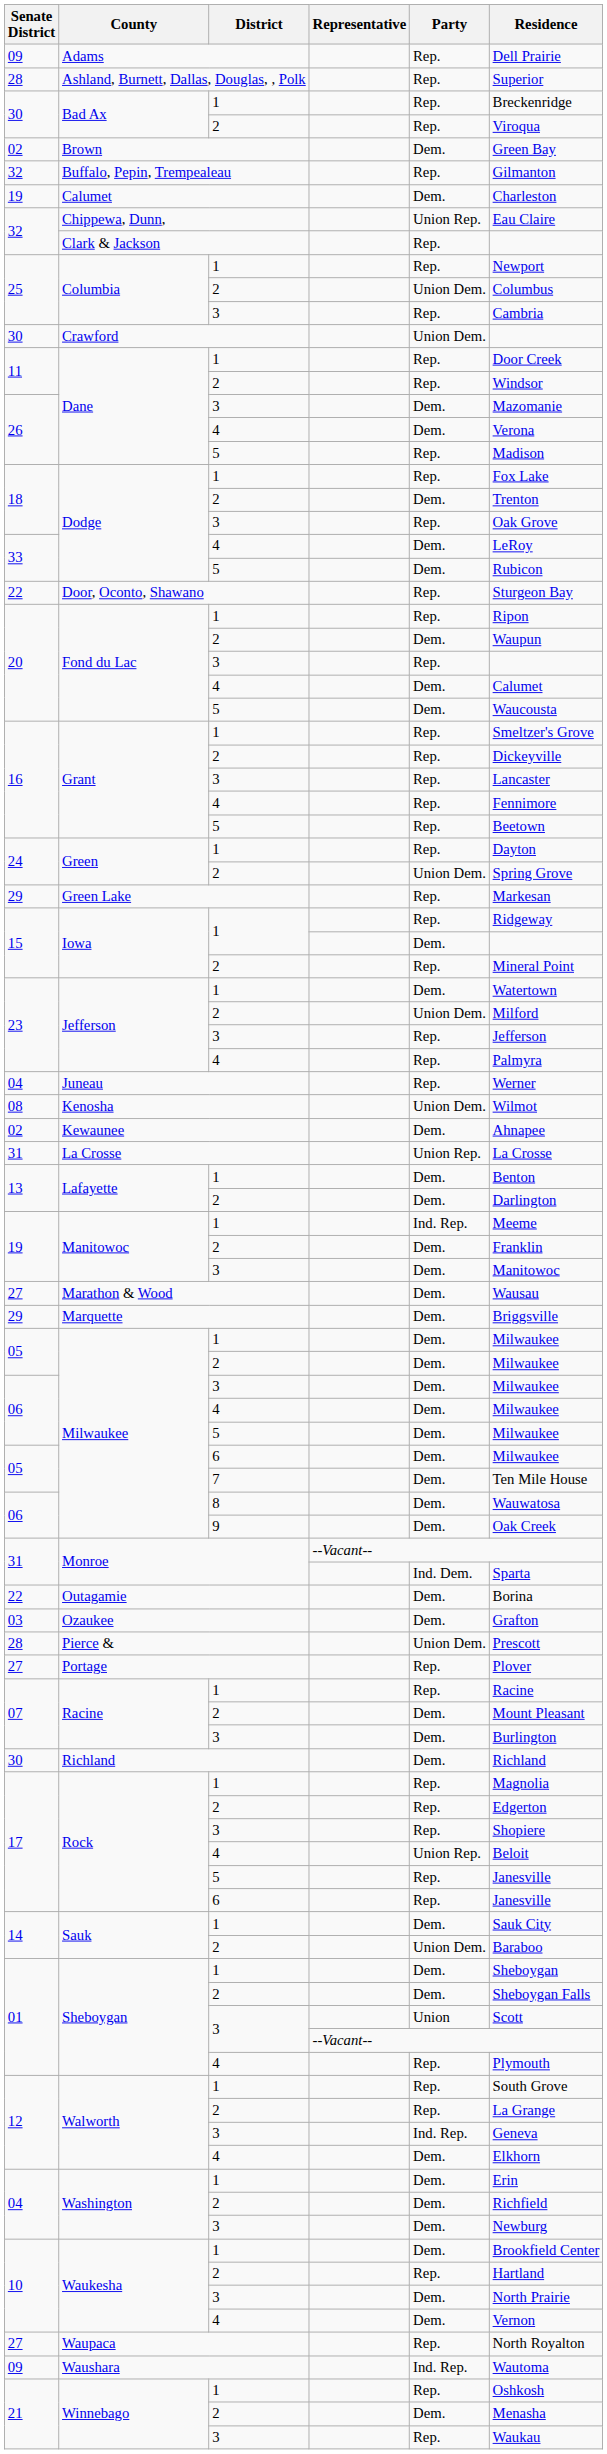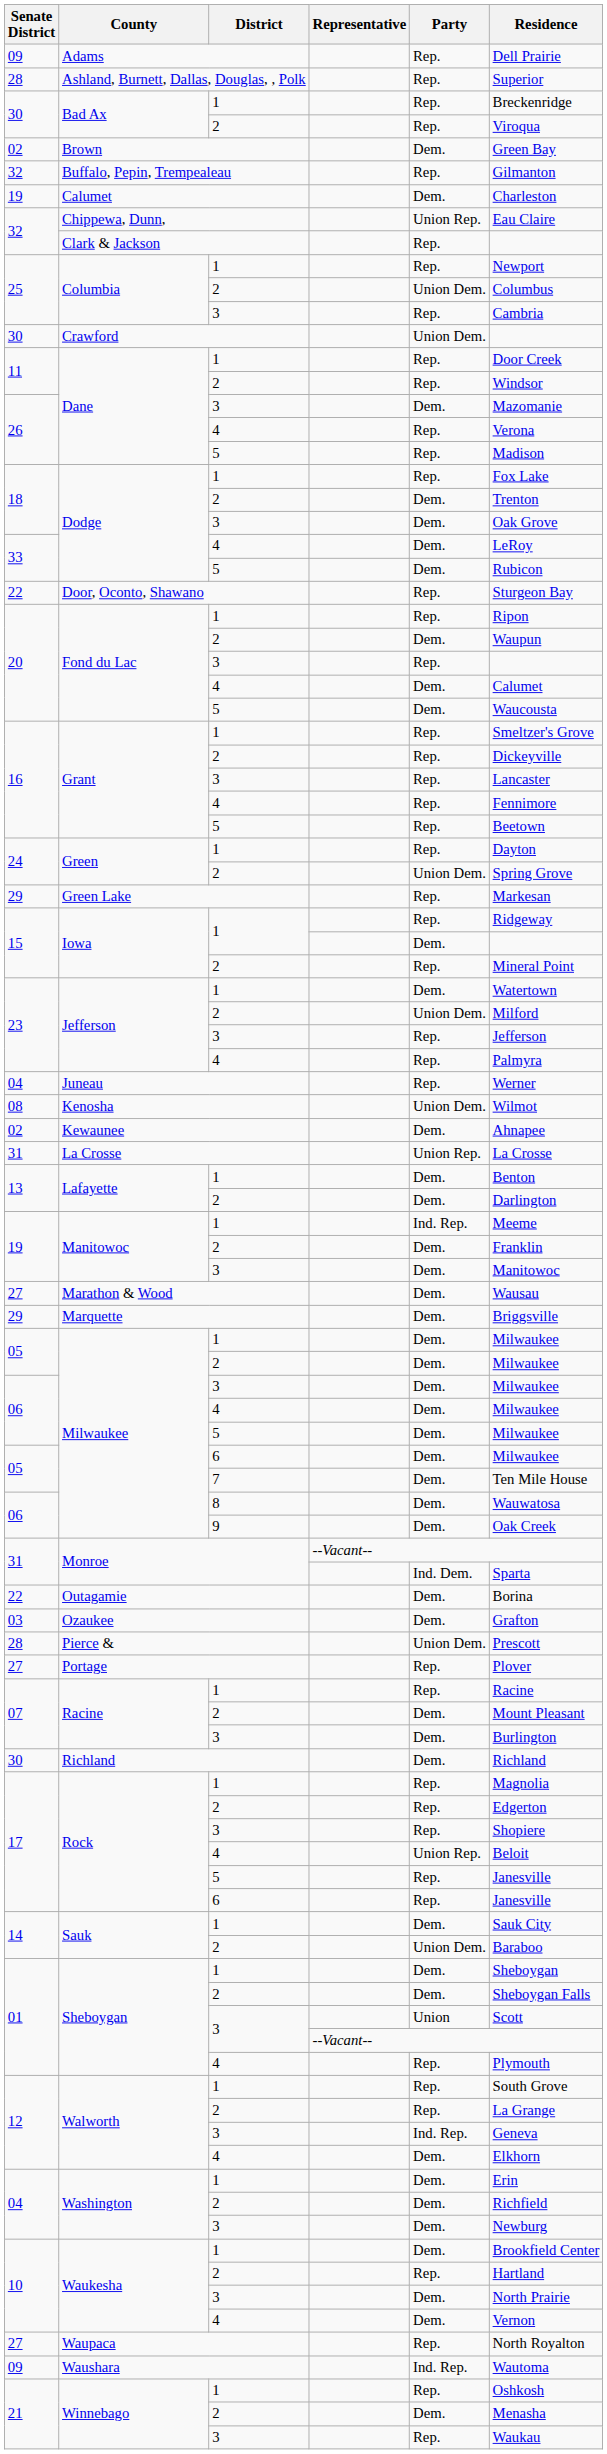 <table class="wikitable sortable">
 <tr>
 <th>Senate<br>District</th>
 <th>County</th>
 <th>District</th>
 <th>Representative</th>
 <th>Party</th>
 <th>Residence</th>
 </tr>
 <tr>
 <td><a href='#'>09</a></td>
 <td text-align="left" colspan="2"><a href='#'>Adams</a></td>
 <td></td>
 <td>Rep.</td>
 <td><a href='#'>Dell Prairie</a></td>
 </tr>
 <tr>
 <td><a href='#'>28</a></td>
 <td text-align="left" colspan="2"><a href='#'>Ashland</a>, <a href='#'>Burnett</a>, <a href='#'>Dallas</a>, <a href='#'>Douglas</a>, , <a href='#'>Polk</a></td>
 <td></td>
 <td>Rep.</td>
 <td><a href='#'>Superior</a></td>
 </tr>
 <tr>
 <td rowspan="2"><a href='#'>30</a></td>
 <td text-align="left" rowspan="2"><a href='#'>Bad Ax</a></td>
 <td>1</td>
 <td></td>
 <td>Rep.</td>
 <td>Breckenridge</td>
 </tr>
 <tr>
 <td>2</td>
 <td></td>
 <td>Rep.</td>
 <td><a href='#'>Viroqua</a></td>
 </tr>
 <tr>
 <td><a href='#'>02</a></td>
 <td text-align="left" colspan="2"><a href='#'>Brown</a></td>
 <td></td>
 <td>Dem.</td>
 <td><a href='#'>Green Bay</a></td>
 </tr>
 <tr>
 <td><a href='#'>32</a></td>
 <td text-align="left" colspan="2"><a href='#'>Buffalo</a>, <a href='#'>Pepin</a>, <a href='#'>Trempealeau</a></td>
 <td></td>
 <td>Rep.</td>
 <td><a href='#'>Gilmanton</a></td>
 </tr>
 <tr>
 <td><a href='#'>19</a></td>
 <td text-align="left" colspan="2"><a href='#'>Calumet</a></td>
 <td></td>
 <td>Dem.</td>
 <td><a href='#'>Charleston</a></td>
 </tr>
 <tr>
 <td rowspan="2"><a href='#'>32</a></td>
 <td text-align="left" colspan="2"><a href='#'>Chippewa</a>, <a href='#'>Dunn</a>, </td>
 <td></td>
 <td>Union Rep.</td>
 <td><a href='#'>Eau Claire</a></td>
 </tr>
 <tr>
 <td text-align="left" colspan="2"><a href='#'>Clark</a> & <a href='#'>Jackson</a></td>
 <td></td>
 <td>Rep.</td>
 <td></td>
 </tr>
 <tr>
 <td rowspan="3"><a href='#'>25</a></td>
 <td text-align="left" rowspan="3"><a href='#'>Columbia</a></td>
 <td>1</td>
 <td></td>
 <td>Rep.</td>
 <td><a href='#'>Newport</a></td>
 </tr>
 <tr>
 <td>2</td>
 <td></td>
 <td>Union Dem.</td>
 <td><a href='#'>Columbus</a></td>
 </tr>
 <tr>
 <td>3</td>
 <td></td>
 <td>Rep.</td>
 <td><a href='#'>Cambria</a></td>
 </tr>
 <tr>
 <td><a href='#'>30</a></td>
 <td text-align="left" colspan="2"><a href='#'>Crawford</a></td>
 <td></td>
 <td>Union Dem.</td>
 <td></td>
 </tr>
 <tr>
 <td rowspan="2"><a href='#'>11</a></td>
 <td text-align="left" rowspan="5"><a href='#'>Dane</a></td>
 <td>1</td>
 <td></td>
 <td>Rep.</td>
 <td><a href='#'>Door Creek</a></td>
 </tr>
 <tr>
 <td>2</td>
 <td></td>
 <td>Rep.</td>
 <td><a href='#'>Windsor</a></td>
 </tr>
 <tr>
 <td rowspan="3"><a href='#'>26</a></td>
 <td>3</td>
 <td></td>
 <td>Dem.</td>
 <td><a href='#'>Mazomanie</a></td>
 </tr>
 <tr>
 <td>4</td>
 <td></td>
-<td>Dem.</td>
+<td>Rep.</td>
 <td><a href='#'>Verona</a></td>
 </tr>
 <tr>
 <td>5</td>
 <td></td>
 <td>Rep.</td>
 <td><a href='#'>Madison</a></td>
 </tr>
 <tr>
 <td rowspan="3"><a href='#'>18</a></td>
 <td text-align="left" rowspan="5"><a href='#'>Dodge</a></td>
 <td>1</td>
 <td></td>
 <td>Rep.</td>
 <td><a href='#'>Fox Lake</a></td>
 </tr>
 <tr>
 <td>2</td>
 <td></td>
 <td>Dem.</td>
 <td><a href='#'>Trenton</a></td>
 </tr>
 <tr>
 <td>3</td>
 <td></td>
-<td>Rep.</td>
+<td>Dem.</td>
 <td><a href='#'>Oak Grove</a></td>
 </tr>
 <tr>
 <td rowspan="2"><a href='#'>33</a></td>
 <td>4</td>
 <td></td>
 <td>Dem.</td>
 <td><a href='#'>LeRoy</a></td>
 </tr>
 <tr>
 <td>5</td>
 <td></td>
 <td>Dem.</td>
 <td><a href='#'>Rubicon</a></td>
 </tr>
 <tr>
 <td><a href='#'>22</a></td>
 <td text-align="left" colspan="2"><a href='#'>Door</a>, <a href='#'>Oconto</a>, <a href='#'>Shawano</a></td>
 <td></td>
 <td>Rep.</td>
 <td><a href='#'>Sturgeon Bay</a></td>
 </tr>
 <tr>
 <td rowspan="5"><a href='#'>20</a></td>
 <td text-align="left" rowspan="5"><a href='#'>Fond du Lac</a></td>
 <td>1</td>
 <td></td>
 <td>Rep.</td>
 <td><a href='#'>Ripon</a></td>
 </tr>
 <tr>
 <td>2</td>
 <td></td>
 <td>Dem.</td>
 <td><a href='#'>Waupun</a></td>
 </tr>
 <tr>
 <td>3</td>
 <td></td>
 <td>Rep.</td>
 <td></td>
 </tr>
 <tr>
 <td>4</td>
 <td></td>
 <td>Dem.</td>
 <td><a href='#'>Calumet</a></td>
 </tr>
 <tr>
 <td>5</td>
 <td></td>
 <td>Dem.</td>
 <td><a href='#'>Waucousta</a></td>
 </tr>
 <tr>
 <td rowspan="5"><a href='#'>16</a></td>
 <td text-align="left" rowspan="5"><a href='#'>Grant</a></td>
 <td>1</td>
 <td></td>
 <td>Rep.</td>
 <td><a href='#'>Smeltzer's Grove</a></td>
 </tr>
 <tr>
 <td>2</td>
 <td></td>
 <td>Rep.</td>
 <td><a href='#'>Dickeyville</a></td>
 </tr>
 <tr>
 <td>3</td>
 <td></td>
 <td>Rep.</td>
 <td><a href='#'>Lancaster</a></td>
 </tr>
 <tr>
 <td>4</td>
 <td></td>
 <td>Rep.</td>
 <td><a href='#'>Fennimore</a></td>
 </tr>
 <tr>
 <td>5</td>
 <td></td>
 <td>Rep.</td>
 <td><a href='#'>Beetown</a></td>
 </tr>
 <tr>
 <td rowspan="2"><a href='#'>24</a></td>
 <td text-align="left" rowspan="2"><a href='#'>Green</a></td>
 <td>1</td>
 <td></td>
 <td>Rep.</td>
 <td><a href='#'>Dayton</a></td>
 </tr>
 <tr>
 <td>2</td>
 <td></td>
 <td>Union Dem.</td>
 <td><a href='#'>Spring Grove</a></td>
 </tr>
 <tr>
 <td><a href='#'>29</a></td>
 <td text-align="left" colspan="2"><a href='#'>Green Lake</a></td>
 <td></td>
 <td>Rep.</td>
 <td><a href='#'>Markesan</a></td>
 </tr>
 <tr>
 <td rowspan="3"><a href='#'>15</a></td>
 <td text-align="left" rowspan="3"><a href='#'>Iowa</a></td>
 <td rowspan="2">1</td>
 <td> </td>
 <td>Rep.</td>
 <td><a href='#'>Ridgeway</a></td>
 </tr>
 <tr>
 <td> </td>
 <td>Dem.</td>
 <td></td>
 </tr>
 <tr>
 <td>2</td>
 <td></td>
 <td>Rep.</td>
 <td><a href='#'>Mineral Point</a></td>
 </tr>
 <tr>
 <td rowspan="4"><a href='#'>23</a></td>
 <td text-align="left" rowspan="4"><a href='#'>Jefferson</a></td>
 <td>1</td>
 <td></td>
 <td>Dem.</td>
 <td><a href='#'>Watertown</a></td>
 </tr>
 <tr>
 <td>2</td>
 <td></td>
 <td>Union Dem.</td>
 <td><a href='#'>Milford</a></td>
 </tr>
 <tr>
 <td>3</td>
 <td></td>
 <td>Rep.</td>
 <td><a href='#'>Jefferson</a></td>
 </tr>
 <tr>
 <td>4</td>
 <td></td>
 <td>Rep.</td>
 <td><a href='#'>Palmyra</a></td>
 </tr>
 <tr>
 <td><a href='#'>04</a></td>
 <td text-align="left" colspan="2"><a href='#'>Juneau</a></td>
 <td></td>
 <td>Rep.</td>
 <td><a href='#'>Werner</a></td>
 </tr>
 <tr>
 <td><a href='#'>08</a></td>
 <td text-align="left"  colspan="2"><a href='#'>Kenosha</a></td>
 <td></td>
 <td>Union Dem.</td>
 <td><a href='#'>Wilmot</a></td>
 </tr>
 <tr>
 <td><a href='#'>02</a></td>
 <td text-align="left"  colspan="2"><a href='#'>Kewaunee</a></td>
 <td></td>
 <td>Dem.</td>
 <td><a href='#'>Ahnapee</a></td>
 </tr>
 <tr>
 <td><a href='#'>31</a></td>
 <td text-align="left" colspan="2"><a href='#'>La Crosse</a></td>
 <td></td>
 <td>Union Rep.</td>
 <td><a href='#'>La Crosse</a></td>
 </tr>
 <tr>
 <td rowspan="2"><a href='#'>13</a></td>
 <td text-align="left" rowspan="2"><a href='#'>Lafayette</a></td>
 <td>1</td>
 <td></td>
 <td>Dem.</td>
 <td><a href='#'>Benton</a></td>
 </tr>
 <tr>
 <td>2</td>
 <td></td>
 <td>Dem.</td>
 <td><a href='#'>Darlington</a></td>
 </tr>
 <tr>
 <td rowspan="3"><a href='#'>19</a></td>
 <td text-align="left" rowspan="3"><a href='#'>Manitowoc</a></td>
 <td>1</td>
 <td></td>
 <td>Ind. Rep.</td>
 <td><a href='#'>Meeme</a></td>
 </tr>
 <tr>
 <td>2</td>
 <td></td>
 <td>Dem.</td>
 <td><a href='#'>Franklin</a></td>
 </tr>
 <tr>
 <td>3</td>
 <td></td>
 <td>Dem.</td>
 <td><a href='#'>Manitowoc</a></td>
 </tr>
 <tr>
 <td><a href='#'>27</a></td>
 <td text-align="left" colspan="2"><a href='#'>Marathon</a> & <a href='#'>Wood</a></td>
 <td></td>
 <td>Dem.</td>
 <td><a href='#'>Wausau</a></td>
 </tr>
 <tr>
 <td><a href='#'>29</a></td>
 <td text-align="left" colspan="2"><a href='#'>Marquette</a></td>
 <td></td>
 <td>Dem.</td>
 <td><a href='#'>Briggsville</a></td>
 </tr>
 <tr>
 <td rowspan="2"><a href='#'>05</a></td>
 <td text-align="left" rowspan="9"><a href='#'>Milwaukee</a></td>
 <td>1</td>
 <td></td>
 <td>Dem.</td>
 <td><a href='#'>Milwaukee</a></td>
 </tr>
 <tr>
 <td>2</td>
 <td></td>
 <td>Dem.</td>
 <td><a href='#'>Milwaukee</a></td>
 </tr>
 <tr>
 <td rowspan="3"><a href='#'>06</a></td>
 <td>3</td>
 <td></td>
 <td>Dem.</td>
 <td><a href='#'>Milwaukee</a></td>
 </tr>
 <tr>
 <td>4</td>
 <td></td>
 <td>Dem.</td>
 <td><a href='#'>Milwaukee</a></td>
 </tr>
 <tr>
 <td>5</td>
 <td></td>
 <td>Dem.</td>
 <td><a href='#'>Milwaukee</a></td>
 </tr>
 <tr>
 <td rowspan="2"><a href='#'>05</a></td>
 <td>6</td>
 <td></td>
 <td>Dem.</td>
 <td><a href='#'>Milwaukee</a></td>
 </tr>
 <tr>
 <td>7</td>
 <td></td>
 <td>Dem.</td>
 <td>Ten Mile House</td>
 </tr>
 <tr>
 <td rowspan="2"><a href='#'>06</a></td>
 <td>8</td>
 <td></td>
 <td>Dem.</td>
 <td><a href='#'>Wauwatosa</a></td>
 </tr>
 <tr>
 <td>9</td>
 <td></td>
 <td>Dem.</td>
 <td><a href='#'>Oak Creek</a></td>
 </tr>
 <tr>
 <td rowspan="2"><a href='#'>31</a></td>
 <td text-align="left" rowspan="2" colspan="2"><a href='#'>Monroe</a></td>
 <td colspan="3"><em>--Vacant--</em> </td>
 </tr>
 <tr>
 <td> </td>
 <td>Ind. Dem.</td>
 <td><a href='#'>Sparta</a></td>
 </tr>
 <tr>
 <td><a href='#'>22</a></td>
 <td text-align="left" colspan="2"><a href='#'>Outagamie</a></td>
 <td></td>
 <td>Dem.</td>
 <td>Borina</td>
 </tr>
 <tr>
 <td><a href='#'>03</a></td>
 <td text-align="left" colspan="2"><a href='#'>Ozaukee</a></td>
 <td></td>
 <td>Dem.</td>
 <td><a href='#'>Grafton</a></td>
 </tr>
 <tr>
 <td><a href='#'>28</a></td>
 <td text-align="left" colspan="2"><a href='#'>Pierce</a> & </td>
 <td></td>
 <td>Union Dem.</td>
 <td><a href='#'>Prescott</a></td>
 </tr>
 <tr>
 <td><a href='#'>27</a></td>
 <td text-align="left" colspan="2"><a href='#'>Portage</a></td>
 <td></td>
 <td>Rep.</td>
 <td><a href='#'>Plover</a></td>
 </tr>
 <tr>
 <td rowspan="3"><a href='#'>07</a></td>
 <td text-align="left" rowspan="3"><a href='#'>Racine</a></td>
 <td>1</td>
 <td></td>
 <td>Rep.</td>
 <td><a href='#'>Racine</a></td>
 </tr>
 <tr>
 <td>2</td>
 <td></td>
 <td>Dem.</td>
 <td><a href='#'>Mount Pleasant</a></td>
 </tr>
 <tr>
 <td>3</td>
 <td></td>
 <td>Dem.</td>
 <td><a href='#'>Burlington</a></td>
 </tr>
 <tr>
 <td><a href='#'>30</a></td>
 <td text-align="left" colspan="2"><a href='#'>Richland</a></td>
 <td></td>
 <td>Dem.</td>
 <td><a href='#'>Richland</a></td>
 </tr>
 <tr>
 <td rowspan="6"><a href='#'>17</a></td>
 <td text-align="left" rowspan="6"><a href='#'>Rock</a></td>
 <td>1</td>
 <td></td>
 <td>Rep.</td>
 <td><a href='#'>Magnolia</a></td>
 </tr>
 <tr>
 <td>2</td>
 <td></td>
 <td>Rep.</td>
 <td><a href='#'>Edgerton</a></td>
 </tr>
 <tr>
 <td>3</td>
 <td></td>
 <td>Rep.</td>
 <td><a href='#'>Shopiere</a></td>
 </tr>
 <tr>
 <td>4</td>
 <td></td>
 <td>Union Rep.</td>
 <td><a href='#'>Beloit</a></td>
 </tr>
 <tr>
 <td>5</td>
 <td></td>
 <td>Rep.</td>
 <td><a href='#'>Janesville</a></td>
 </tr>
 <tr>
 <td>6</td>
 <td></td>
 <td>Rep.</td>
 <td><a href='#'>Janesville</a></td>
 </tr>
 <tr>
 <td rowspan="2"><a href='#'>14</a></td>
 <td text-align="left" rowspan="2"><a href='#'>Sauk</a></td>
 <td>1</td>
 <td></td>
 <td>Dem.</td>
 <td><a href='#'>Sauk City</a></td>
 </tr>
 <tr>
 <td>2</td>
 <td></td>
 <td>Union Dem.</td>
 <td><a href='#'>Baraboo</a></td>
 </tr>
 <tr>
 <td rowspan="5"><a href='#'>01</a></td>
 <td text-align="left" rowspan="5"><a href='#'>Sheboygan</a></td>
 <td>1</td>
 <td></td>
 <td>Dem.</td>
 <td><a href='#'>Sheboygan</a></td>
 </tr>
 <tr>
 <td>2</td>
 <td></td>
 <td>Dem.</td>
 <td><a href='#'>Sheboygan Falls</a></td>
 </tr>
 <tr>
 <td rowspan="2">3</td>
 <td> </td>
 <td>Union</td>
 <td><a href='#'>Scott</a></td>
 </tr>
 <tr>
 <td colspan="3"><em>--Vacant--</em> </td>
 </tr>
 <tr>
 <td>4</td>
 <td></td>
 <td>Rep.</td>
 <td><a href='#'>Plymouth</a></td>
 </tr>
 <tr>
 <td rowspan="4"><a href='#'>12</a></td>
 <td text-align="left" rowspan="4"><a href='#'>Walworth</a></td>
 <td>1</td>
 <td></td>
 <td>Rep.</td>
 <td>South Grove</td>
 </tr>
 <tr>
 <td>2</td>
 <td></td>
 <td>Rep.</td>
 <td><a href='#'>La Grange</a></td>
 </tr>
 <tr>
 <td>3</td>
 <td></td>
 <td>Ind. Rep.</td>
 <td><a href='#'>Geneva</a></td>
 </tr>
 <tr>
 <td>4</td>
 <td></td>
 <td>Dem.</td>
 <td><a href='#'>Elkhorn</a></td>
 </tr>
 <tr>
 <td rowspan="3"><a href='#'>04</a></td>
 <td text-align="left" rowspan="3"><a href='#'>Washington</a></td>
 <td>1</td>
 <td></td>
 <td>Dem.</td>
 <td><a href='#'>Erin</a></td>
 </tr>
 <tr>
 <td>2</td>
 <td></td>
 <td>Dem.</td>
 <td><a href='#'>Richfield</a></td>
 </tr>
 <tr>
 <td>3</td>
 <td></td>
 <td>Dem.</td>
 <td><a href='#'>Newburg</a></td>
 </tr>
 <tr>
 <td rowspan="4"><a href='#'>10</a></td>
 <td text-align="left" rowspan="4"><a href='#'>Waukesha</a></td>
 <td>1</td>
 <td></td>
 <td>Dem.</td>
 <td><a href='#'>Brookfield Center</a></td>
 </tr>
 <tr>
 <td>2</td>
 <td></td>
 <td>Rep.</td>
 <td><a href='#'>Hartland</a></td>
 </tr>
 <tr>
 <td>3</td>
 <td></td>
 <td>Dem.</td>
 <td><a href='#'>North Prairie</a></td>
 </tr>
 <tr>
 <td>4</td>
 <td></td>
 <td>Dem.</td>
 <td><a href='#'>Vernon</a></td>
 </tr>
 <tr>
 <td><a href='#'>27</a></td>
 <td text-align="left" colspan="2"><a href='#'>Waupaca</a></td>
 <td></td>
 <td>Rep.</td>
 <td>North Royalton</td>
 </tr>
 <tr>
 <td><a href='#'>09</a></td>
 <td text-align="left" colspan="2"><a href='#'>Waushara</a></td>
 <td></td>
 <td>Ind. Rep.</td>
 <td><a href='#'>Wautoma</a></td>
 </tr>
 <tr>
 <td rowspan="3"><a href='#'>21</a></td>
 <td text-align="left" rowspan="3"><a href='#'>Winnebago</a></td>
 <td>1</td>
 <td></td>
 <td>Rep.</td>
 <td><a href='#'>Oshkosh</a></td>
 </tr>
 <tr>
 <td>2</td>
 <td></td>
 <td>Dem.</td>
 <td><a href='#'>Menasha</a></td>
 </tr>
 <tr>
 <td>3</td>
 <td></td>
 <td>Rep.</td>
 <td><a href='#'>Waukau</a></td>
 </tr>
 </table>
